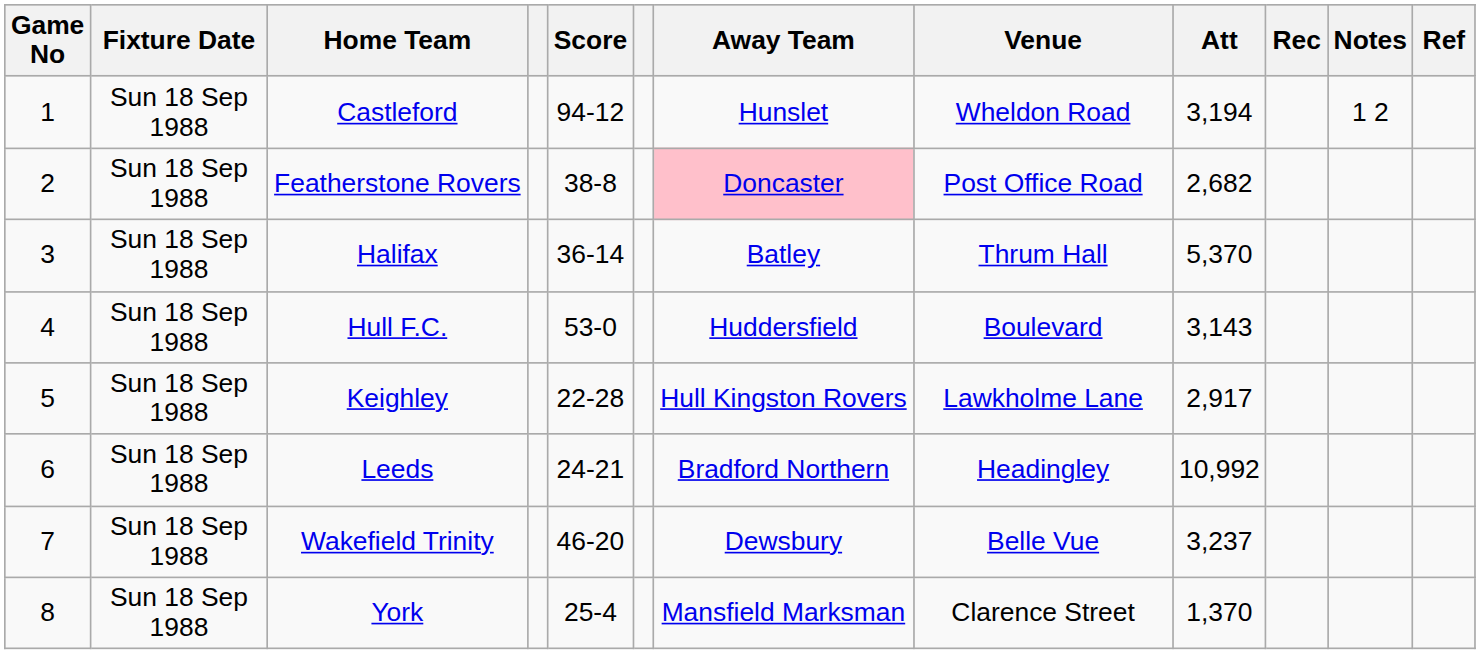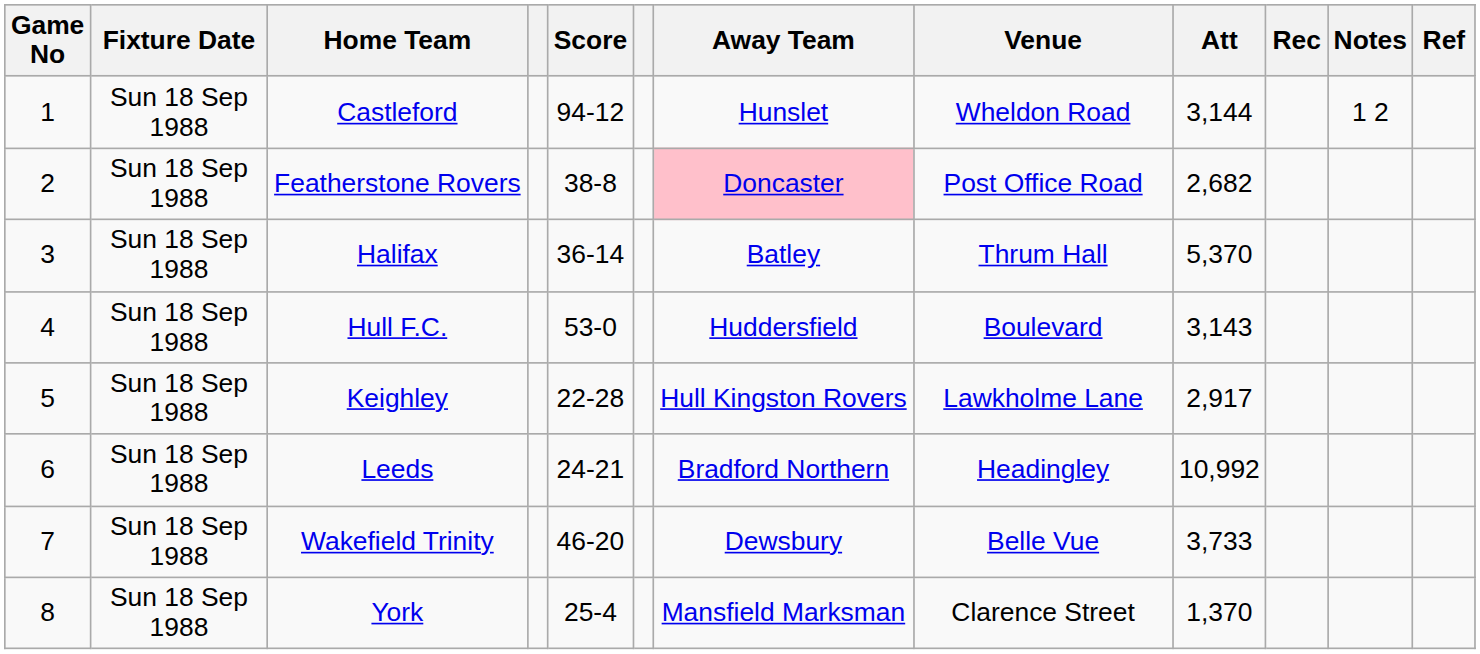 <table class="wikitable" style="text-align:center;">
 <tr>
 <th width=20 abbr="No">Game No</th>
 <th width=100 abbr="Date">Fixture Date</th>
 <th width=150 abbr="Home Team">Home Team</th>
 <th width=5 abbr="space"></th>
 <th width=20 abbr="Score">Score</th>
 <th width=5 abbr="space"></th>
 <th width=150 abbr="Away Team">Away Team</th>
 <th width=150 abbr="Venue">Venue</th>
 <th width=30 abbr="Att">Att</th>
 <th width=30 abbr="Rec">Rec</th>
 <th width=20 abbr="Notes">Notes</th>
 <th width=30 abbr="Ref">Ref</th>
 </tr>
 <tr>
 <td>1</td>
 <td>Sun 18 Sep 1988</td>
 <td><a href='#'>Castleford</a></td>
 <td></td>
 <td>94-12</td>
 <td></td>
 <td><a href='#'>Hunslet</a></td>
 <td><a href='#'>Wheldon Road</a></td>
-<td>3,194</td>
+<td>3,144</td>
 <td></td>
 <td>1 2</td>
 <td></td>
 </tr>
 <tr>
 <td>2</td>
 <td>Sun 18 Sep 1988</td>
 <td><a href='#'>Featherstone Rovers</a></td>
 <td></td>
 <td>38-8</td>
 <td></td>
 <td style="background: pink;"><a href='#'>Doncaster</a></td>
 <td><a href='#'>Post Office Road</a></td>
 <td>2,682</td>
 <td></td>
 <td></td>
 <td></td>
 </tr>
 <tr>
 <td>3</td>
 <td>Sun 18 Sep 1988</td>
 <td><a href='#'>Halifax</a></td>
 <td></td>
 <td>36-14</td>
 <td></td>
 <td><a href='#'>Batley</a></td>
 <td><a href='#'>Thrum Hall</a></td>
 <td>5,370</td>
 <td></td>
 <td></td>
 <td></td>
 </tr>
 <tr>
 <td>4</td>
 <td>Sun 18 Sep 1988</td>
 <td><a href='#'>Hull F.C.</a></td>
 <td></td>
 <td>53-0</td>
 <td></td>
 <td><a href='#'>Huddersfield</a></td>
 <td><a href='#'>Boulevard</a></td>
 <td>3,143</td>
 <td></td>
 <td></td>
 <td></td>
 </tr>
 <tr>
 <td>5</td>
 <td>Sun 18 Sep 1988</td>
 <td><a href='#'>Keighley</a></td>
 <td></td>
 <td>22-28</td>
 <td></td>
 <td><a href='#'>Hull Kingston Rovers</a></td>
 <td><a href='#'>Lawkholme Lane</a></td>
 <td>2,917</td>
 <td></td>
 <td></td>
 <td></td>
 </tr>
 <tr>
 <td>6</td>
 <td>Sun 18 Sep 1988</td>
 <td><a href='#'>Leeds</a></td>
 <td></td>
 <td>24-21</td>
 <td></td>
 <td><a href='#'>Bradford Northern</a></td>
 <td><a href='#'>Headingley</a></td>
 <td>10,992</td>
 <td></td>
 <td></td>
 <td></td>
 </tr>
 <tr>
 <td>7</td>
 <td>Sun 18 Sep 1988</td>
 <td><a href='#'>Wakefield Trinity</a></td>
 <td></td>
 <td>46-20</td>
 <td></td>
 <td><a href='#'>Dewsbury</a></td>
 <td><a href='#'>Belle Vue</a></td>
-<td>3,237</td>
+<td>3,733</td>
 <td></td>
 <td></td>
 <td></td>
 </tr>
 <tr>
 <td>8</td>
 <td>Sun 18 Sep 1988</td>
 <td><a href='#'>York</a></td>
 <td></td>
 <td>25-4</td>
 <td></td>
 <td><a href='#'>Mansfield Marksman</a></td>
 <td>Clarence Street</td>
 <td>1,370</td>
 <td></td>
 <td></td>
 <td></td>
 </tr>
 </table>
